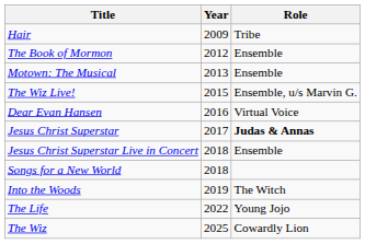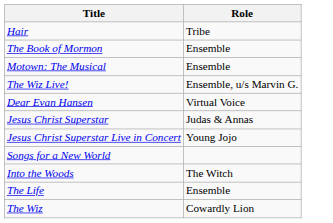 <table class="wikitable">
 <tr>
 <th>Title</th>
-<th>Year</th>
 <th>Role</th>
 </tr>
 <tr>
 <td><em><a href='#'>Hair</a></em></td>
-<td>2009</td>
 <td>Tribe</td>
 </tr>
 <tr>
 <td><em><a href='#'>The Book of Mormon</a></em></td>
-<td>2012</td>
 <td>Ensemble</td>
 </tr>
 <tr>
 <td><em><a href='#'>Motown: The Musical</a></em></td>
-<td>2013</td>
 <td>Ensemble</td>
 </tr>
 <tr>
 <td><em><a href='#'>The Wiz Live!</a></em></td>
-<td>2015</td>
 <td>Ensemble, u/s Marvin G.</td>
 </tr>
 <tr>
 <td><em><a href='#'>Dear Evan Hansen</a></em></td>
-<td>2016</td>
 <td>Virtual Voice</td>
 </tr>
 <tr>
 <td><em><a href='#'>Jesus Christ Superstar</a></em></td>
-<td>2017</td>
-<td><strong>Judas & Annas</strong></td>
+<td>Judas & Annas</td>
 </tr>
 <tr>
 <td><em><a href='#'>Jesus Christ Superstar Live in Concert</a></em></td>
-<td>2018</td>
-<td>Ensemble</td>
+<td>Young Jojo</td>
 </tr>
 <tr>
 <td><em><a href='#'>Songs for a New World</a></em></td>
-<td>2018</td>
 <td></td>
 </tr>
 <tr>
 <td><em><a href='#'>Into the Woods</a></em></td>
-<td>2019</td>
 <td>The Witch</td>
 </tr>
 <tr>
 <td><em><a href='#'>The Life</a></em></td>
-<td>2022</td>
-<td>Young Jojo</td>
+<td>Ensemble</td>
 </tr>
 <tr>
 <td><em><a href='#'>The Wiz</a></em></td>
-<td>2025</td>
 <td>Cowardly Lion</td>
 </tr>
 </table>
